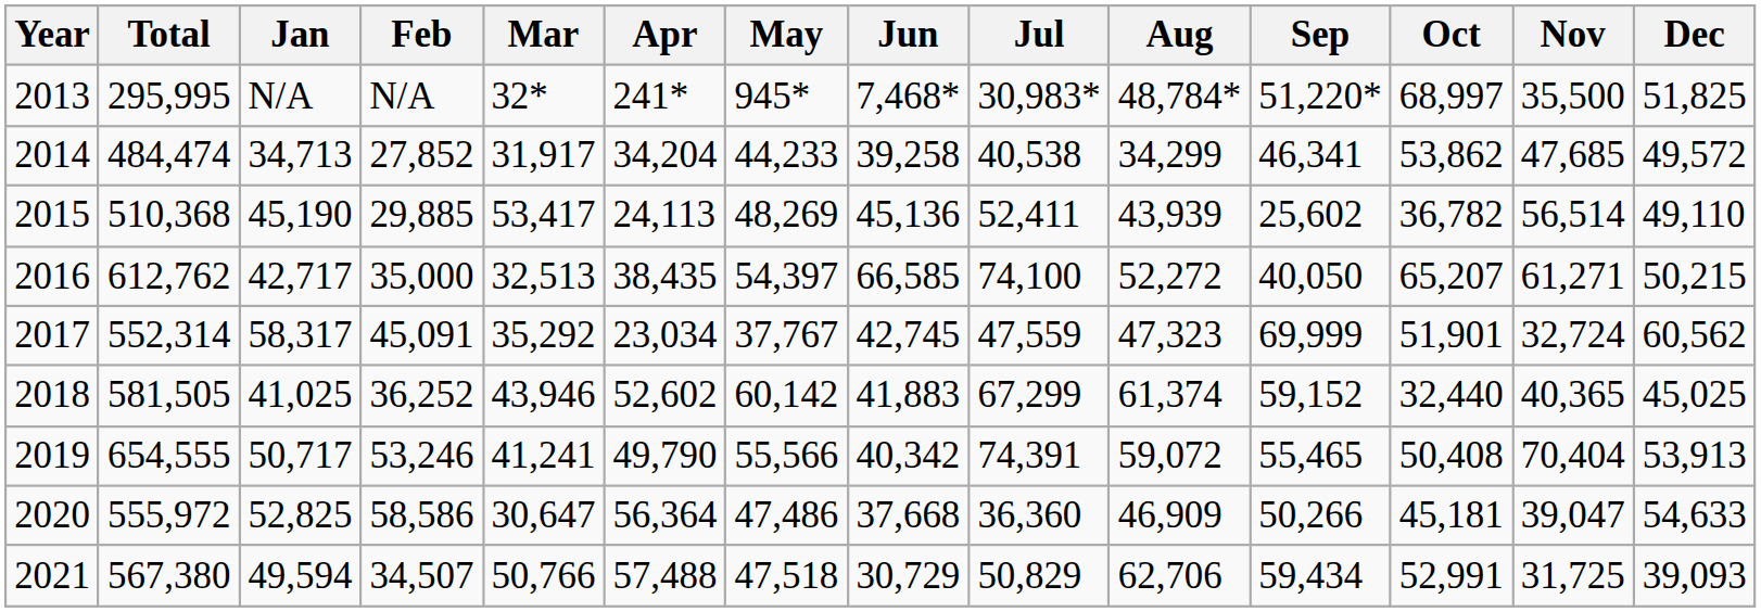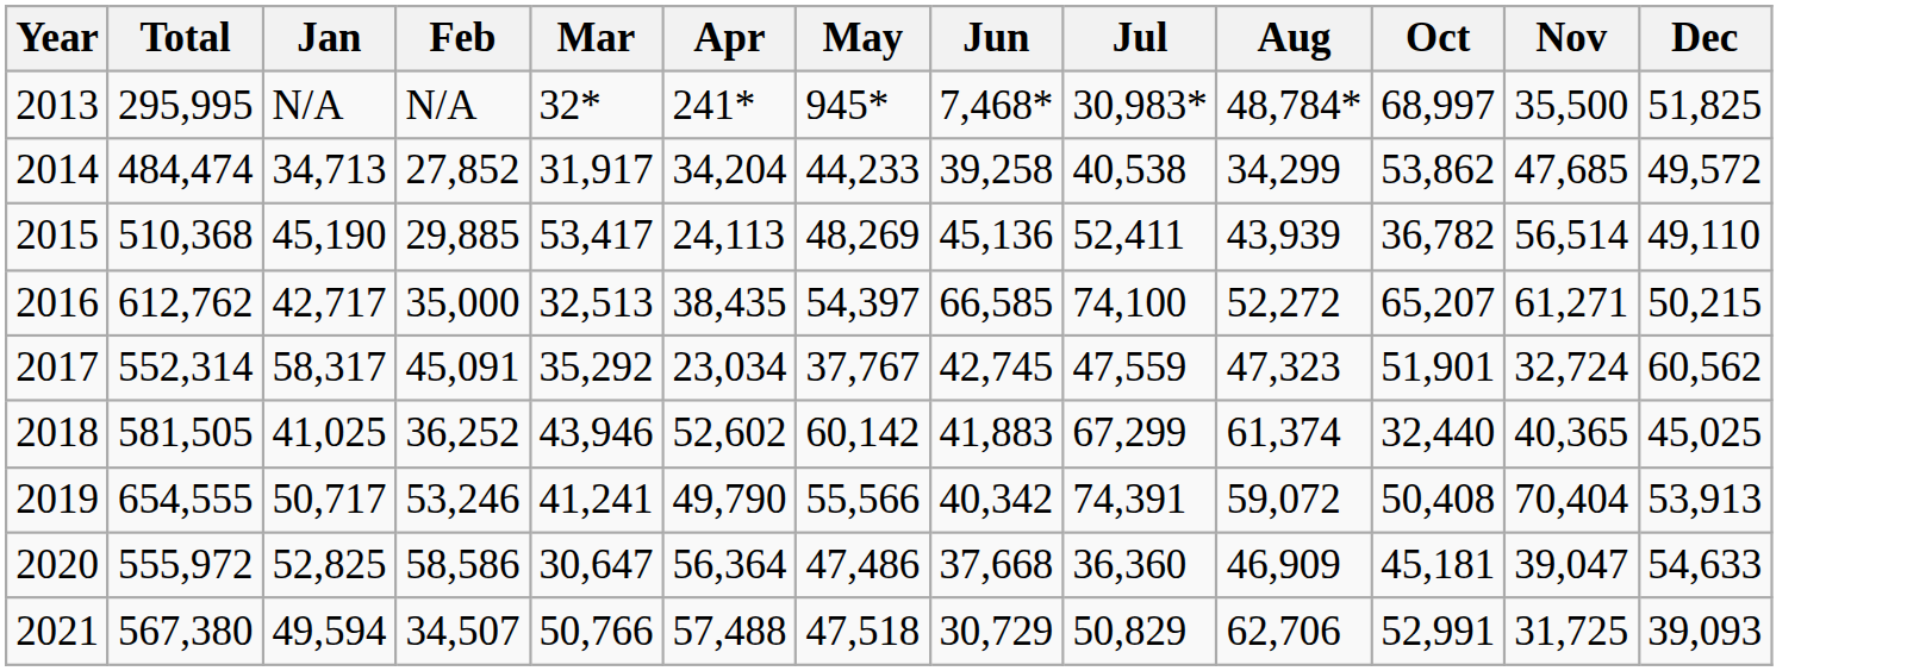 <table class="wikitable">
 <tr>
 <th>Year</th>
 <th>Total</th>
 <th>Jan</th>
 <th>Feb</th>
 <th>Mar</th>
 <th>Apr</th>
 <th>May</th>
 <th>Jun</th>
 <th>Jul</th>
 <th>Aug</th>
-<th>Sep</th>
 <th>Oct</th>
 <th>Nov</th>
 <th>Dec</th>
 </tr>
 <tr>
 <td>2013</td>
 <td>295,995</td>
 <td>N/A</td>
 <td>N/A</td>
 <td>32*</td>
 <td>241*</td>
 <td>945*</td>
 <td>7,468*</td>
 <td>30,983*</td>
 <td>48,784*</td>
-<td>51,220*</td>
 <td>68,997</td>
 <td>35,500</td>
 <td>51,825</td>
 </tr>
 <tr>
 <td>2014</td>
 <td>484,474</td>
 <td>34,713</td>
 <td>27,852</td>
 <td>31,917</td>
 <td>34,204</td>
 <td>44,233</td>
 <td>39,258</td>
 <td>40,538</td>
 <td>34,299</td>
-<td>46,341</td>
 <td>53,862</td>
 <td>47,685</td>
 <td>49,572</td>
 </tr>
 <tr>
 <td>2015</td>
 <td>510,368</td>
 <td>45,190</td>
 <td>29,885</td>
 <td>53,417</td>
 <td>24,113</td>
 <td>48,269</td>
 <td>45,136</td>
 <td>52,411</td>
 <td>43,939</td>
-<td>25,602</td>
 <td>36,782</td>
 <td>56,514</td>
 <td>49,110</td>
 </tr>
 <tr>
 <td>2016</td>
 <td>612,762</td>
 <td>42,717</td>
 <td>35,000</td>
 <td>32,513</td>
 <td>38,435</td>
 <td>54,397</td>
 <td>66,585</td>
 <td>74,100</td>
 <td>52,272</td>
-<td>40,050</td>
 <td>65,207</td>
 <td>61,271</td>
 <td>50,215</td>
 </tr>
 <tr>
 <td>2017</td>
 <td>552,314</td>
 <td>58,317</td>
 <td>45,091</td>
 <td>35,292</td>
 <td>23,034</td>
 <td>37,767</td>
 <td>42,745</td>
 <td>47,559</td>
 <td>47,323</td>
-<td>69,999</td>
 <td>51,901</td>
 <td>32,724</td>
 <td>60,562</td>
 </tr>
 <tr>
 <td>2018</td>
 <td>581,505</td>
 <td>41,025</td>
 <td>36,252</td>
 <td>43,946</td>
 <td>52,602</td>
 <td>60,142</td>
 <td>41,883</td>
 <td>67,299</td>
 <td>61,374</td>
-<td>59,152</td>
 <td>32,440</td>
 <td>40,365</td>
 <td>45,025</td>
 </tr>
 <tr>
 <td>2019</td>
 <td>654,555</td>
 <td>50,717</td>
 <td>53,246</td>
 <td>41,241</td>
 <td>49,790</td>
 <td>55,566</td>
 <td>40,342</td>
 <td>74,391</td>
 <td>59,072</td>
-<td>55,465</td>
 <td>50,408</td>
 <td>70,404</td>
 <td>53,913</td>
 </tr>
 <tr>
 <td>2020</td>
 <td>555,972</td>
 <td>52,825</td>
 <td>58,586</td>
 <td>30,647</td>
 <td>56,364</td>
 <td>47,486</td>
 <td>37,668</td>
 <td>36,360</td>
 <td>46,909</td>
-<td>50,266</td>
 <td>45,181</td>
 <td>39,047</td>
 <td>54,633</td>
 </tr>
 <tr>
 <td>2021</td>
 <td>567,380</td>
 <td>49,594</td>
 <td>34,507</td>
 <td>50,766</td>
 <td>57,488</td>
 <td>47,518</td>
 <td>30,729</td>
 <td>50,829</td>
 <td>62,706</td>
-<td>59,434</td>
 <td>52,991</td>
 <td>31,725</td>
 <td>39,093</td>
 </tr>
 </table>
